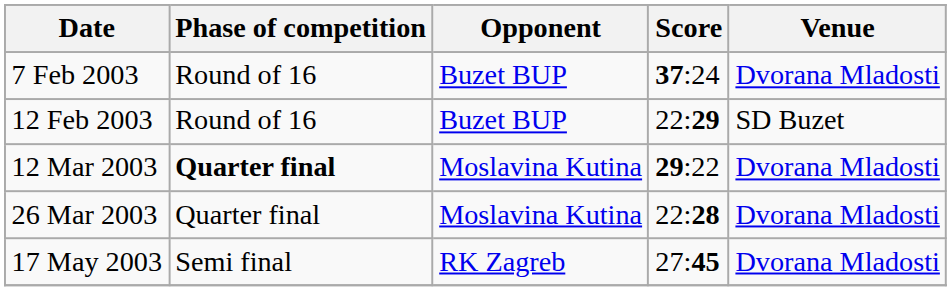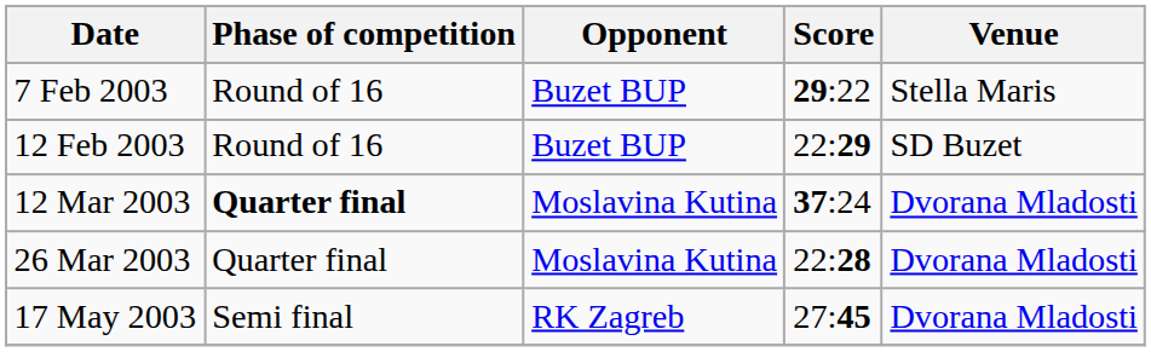 <table class="wikitable" style="font-size: 90%">
 <tr>
 <th>Date</th>
 <th>Phase of competition</th>
 <th>Opponent</th>
 <th>Score</th>
 <th>Venue</th>
 </tr>
 <tr>
 <td>7 Feb 2003</td>
 <td>Round of 16</td>
 <td><a href='#'>Buzet BUP</a></td>
-<td><strong>37</strong>:24</td>
-<td><a href='#'>Dvorana Mladosti</a></td>
+<td><strong>29</strong>:22</td>
+<td>Stella Maris</td>
 </tr>
 <tr>
 <td>12 Feb 2003</td>
 <td>Round of 16</td>
 <td><a href='#'>Buzet BUP</a></td>
 <td>22:<strong>29</strong></td>
 <td>SD Buzet</td>
 </tr>
 <tr>
 <td>12 Mar 2003</td>
 <td><strong>Quarter final</strong></td>
 <td><a href='#'>Moslavina Kutina</a></td>
-<td><strong>29</strong>:22</td>
+<td><strong>37</strong>:24</td>
 <td><a href='#'>Dvorana Mladosti</a></td>
 </tr>
 <tr>
 <td>26 Mar 2003</td>
 <td>Quarter final</td>
 <td><a href='#'>Moslavina Kutina</a></td>
 <td>22:<strong>28</strong></td>
 <td><a href='#'>Dvorana Mladosti</a></td>
 </tr>
 <tr>
 <td>17 May 2003</td>
 <td>Semi final</td>
 <td><a href='#'>RK Zagreb</a></td>
 <td>27:<strong>45</strong></td>
 <td><a href='#'>Dvorana Mladosti</a></td>
 </tr>
 <tr>
 </tr>
 </table>
